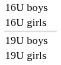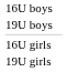 <table>
 <tr>
 <td>16U boys</td>
 <td></td>
 <td></td>
 <td></td>
 </tr>
 <tr>
-<td>16U girls</td>
+<td>19U boys</td>
 <td></td>
 <td></td>
 <td></td>
 </tr>
 <tr bgcolor=#dddddd>
 <td colspan=4></td>
 </tr>
 <tr>
-<td>19U boys</td>
+<td>16U girls</td>
 <td></td>
 <td></td>
 <td></td>
 </tr>
 <tr>
 <td>19U girls</td>
 <td></td>
 <td></td>
 <td></td>
 </tr>
 </table>
